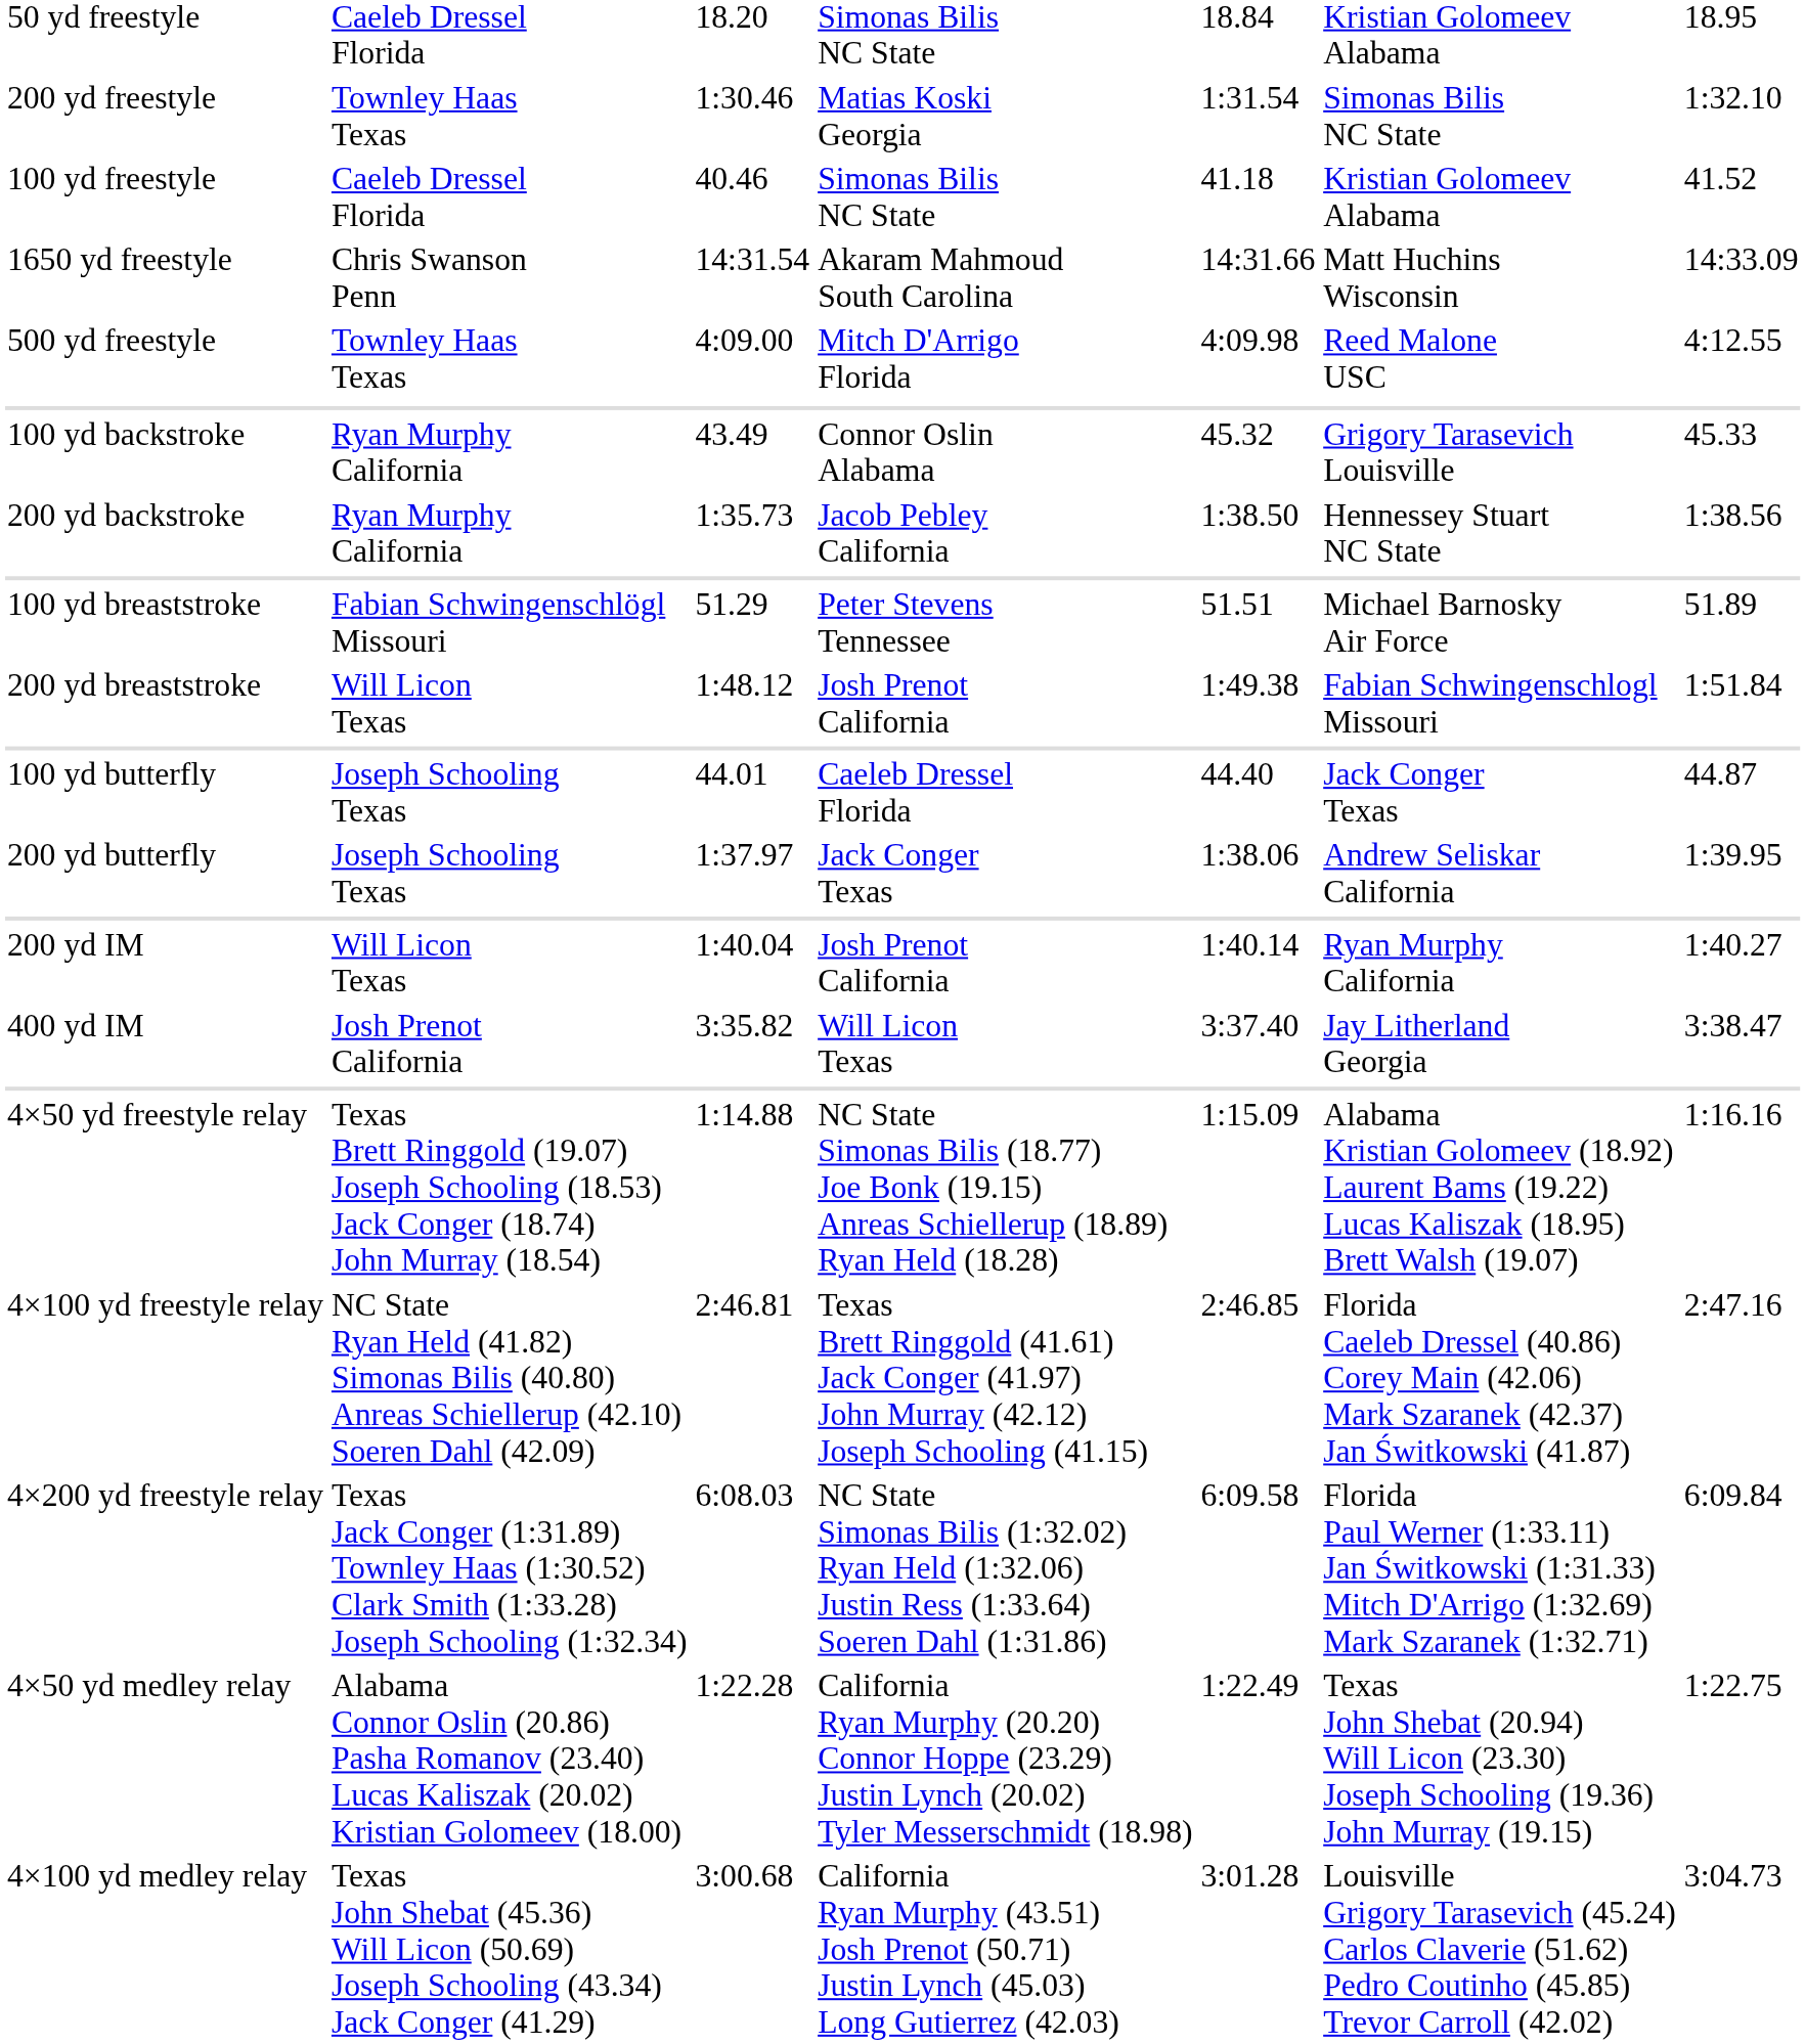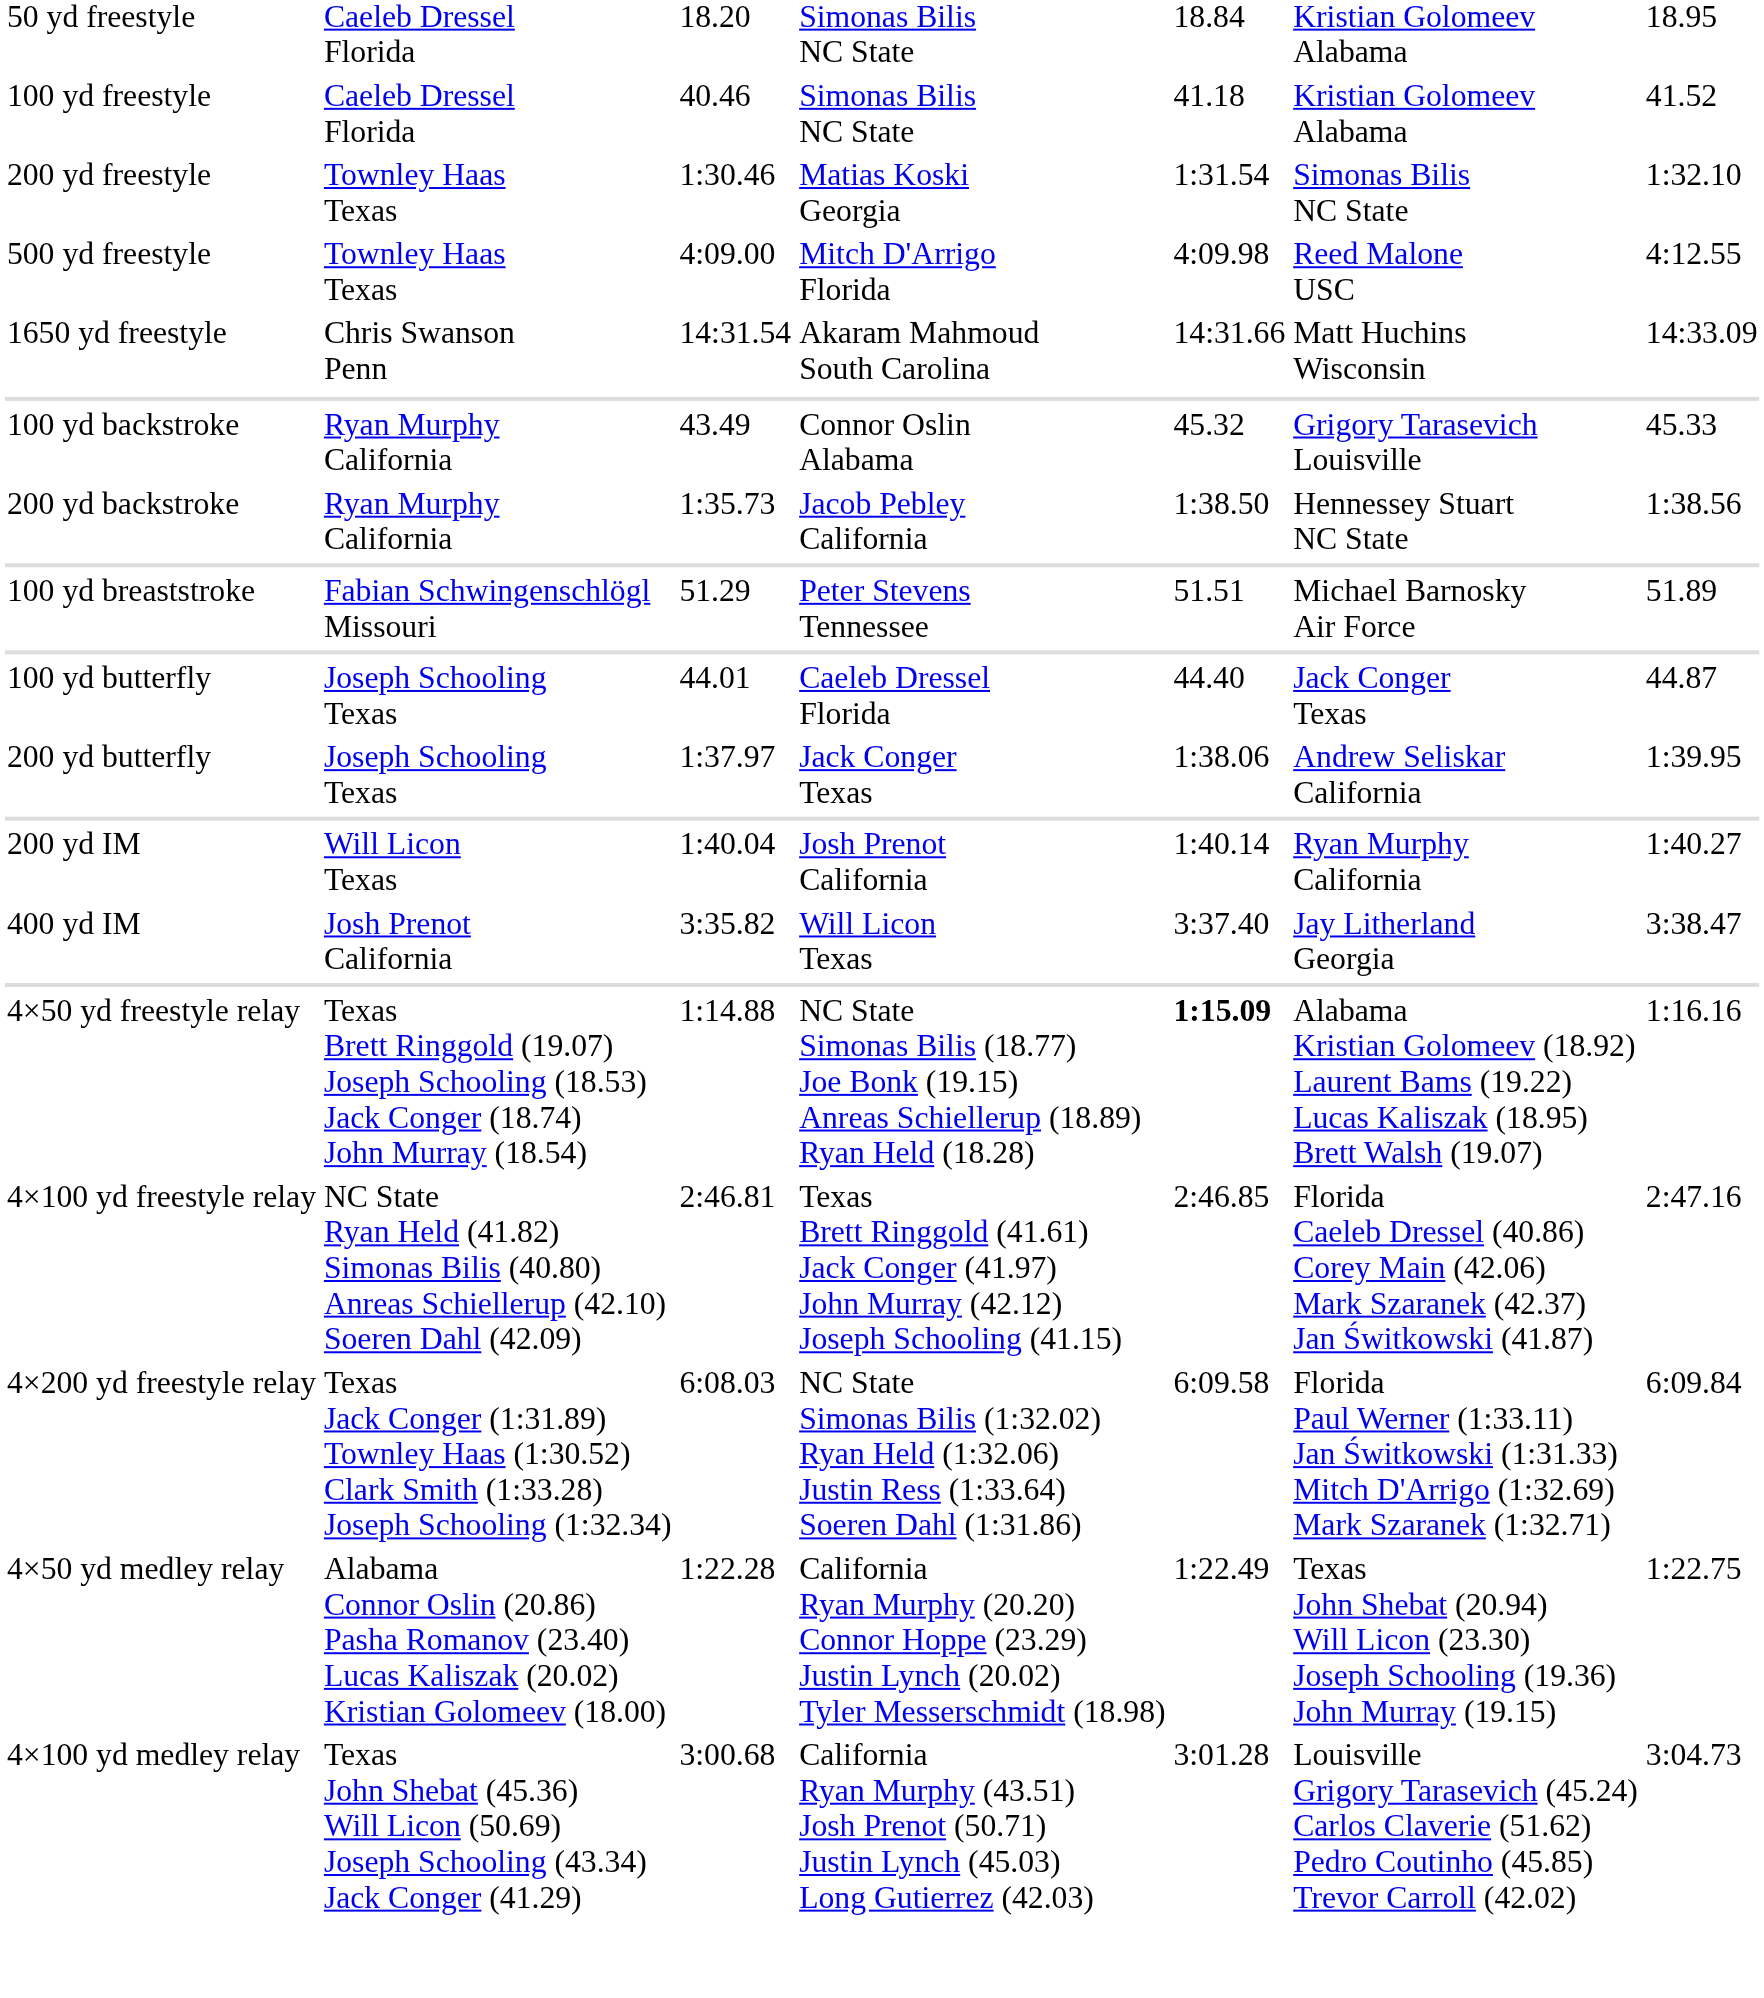 <table>
 <tr valign="top">
 <td>50 yd freestyle</td>
 <td><a href='#'>Caeleb Dressel</a><br>Florida</td>
 <td>18.20<br></td>
 <td><a href='#'>Simonas Bilis</a><br>NC State</td>
 <td>18.84<br></td>
 <td><a href='#'>Kristian Golomeev</a><br>Alabama</td>
 <td>18.95<br></td>
 </tr>
 <tr valign="top">
+<td>100 yd freestyle<br></td>
+<td><a href='#'>Caeleb Dressel</a><br>Florida</td>
+<td>40.46<br></td>
+<td><a href='#'>Simonas Bilis</a><br>NC State</td>
+<td>41.18<br></td>
+<td><a href='#'>Kristian Golomeev</a><br>Alabama</td>
+<td>41.52<br></td>
+</tr>
+<tr valign="top">
 <td>200 yd freestyle<br></td>
 <td><a href='#'>Townley Haas</a><br>Texas</td>
 <td>1:30.46<br></td>
 <td><a href='#'>Matias Koski</a><br>Georgia</td>
 <td>1:31.54<br></td>
 <td><a href='#'>Simonas Bilis</a><br>NC State</td>
 <td>1:32.10<br></td>
 </tr>
 <tr valign="top">
-<td>100 yd freestyle<br></td>
-<td><a href='#'>Caeleb Dressel</a><br>Florida</td>
-<td>40.46<br></td>
-<td><a href='#'>Simonas Bilis</a><br>NC State</td>
-<td>41.18<br></td>
-<td><a href='#'>Kristian Golomeev</a><br>Alabama</td>
-<td>41.52<br></td>
+<td>500 yd freestyle<br></td>
+<td><a href='#'>Townley Haas</a><br>Texas</td>
+<td>4:09.00<br></td>
+<td><a href='#'>Mitch D'Arrigo</a><br>Florida</td>
+<td>4:09.98<br></td>
+<td><a href='#'>Reed Malone</a><br> USC</td>
+<td>4:12.55<br></td>
 </tr>
 <tr valign="top">
 <td>1650 yd freestyle<br></td>
 <td>Chris Swanson<br>Penn</td>
 <td>14:31.54<br></td>
 <td>Akaram Mahmoud<br>South Carolina</td>
 <td>14:31.66<br></td>
 <td>Matt Huchins<br>Wisconsin</td>
 <td>14:33.09<br></td>
-</tr>
-<tr valign="top">
-<td>500 yd freestyle<br></td>
-<td><a href='#'>Townley Haas</a><br>Texas</td>
-<td>4:09.00<br></td>
-<td><a href='#'>Mitch D'Arrigo</a><br>Florida</td>
-<td>4:09.98<br></td>
-<td><a href='#'>Reed Malone</a><br> USC</td>
-<td>4:12.55<br></td>
 </tr>
 <tr valign="top">
 </tr>
 <tr bgcolor=#DDDDDD>
 <td colspan=7></td>
 </tr>
 <tr valign="top">
 <td>100 yd backstroke<br></td>
 <td><a href='#'>Ryan Murphy</a><br>California</td>
 <td>43.49<br></td>
 <td>Connor Oslin<br>Alabama</td>
 <td>45.32<br></td>
 <td><a href='#'>Grigory Tarasevich</a><br>Louisville</td>
 <td>45.33<br></td>
 </tr>
 <tr valign="top">
 <td>200 yd backstroke<br></td>
 <td><a href='#'>Ryan Murphy</a><br>California</td>
 <td>1:35.73<br></td>
 <td><a href='#'>Jacob Pebley</a><br>California</td>
 <td>1:38.50<br></td>
 <td>Hennessey Stuart<br>NC State</td>
 <td>1:38.56<br></td>
 </tr>
 <tr bgcolor=#DDDDDD>
 <td colspan=7></td>
 </tr>
 <tr valign="top">
 <td>100 yd breaststroke<br></td>
 <td><a href='#'>Fabian Schwingenschlögl</a><br>Missouri</td>
 <td>51.29<br></td>
 <td><a href='#'>Peter Stevens</a><br>Tennessee</td>
 <td>51.51<br></td>
 <td>Michael Barnosky<br>Air Force</td>
 <td>51.89<br></td>
-</tr>
-<tr valign="top">
-<td>200 yd breaststroke<br></td>
-<td><a href='#'>Will Licon</a><br>Texas</td>
-<td>1:48.12<br></td>
-<td><a href='#'>Josh Prenot</a><br>California</td>
-<td>1:49.38<br></td>
-<td><a href='#'>Fabian Schwingenschlogl</a><br>Missouri</td>
-<td>1:51.84<br></td>
 </tr>
 <tr bgcolor=#DDDDDD>
 <td colspan=7></td>
 </tr>
 <tr valign="top">
 <td>100 yd butterfly<br></td>
 <td><a href='#'>Joseph Schooling</a><br>Texas</td>
 <td>44.01<br></td>
 <td><a href='#'>Caeleb Dressel</a><br>Florida</td>
 <td>44.40<br></td>
 <td><a href='#'>Jack Conger</a><br>Texas</td>
 <td>44.87<br></td>
 </tr>
 <tr valign="top">
 <td>200 yd butterfly<br></td>
 <td><a href='#'>Joseph Schooling</a><br>Texas</td>
 <td>1:37.97<br></td>
 <td><a href='#'>Jack Conger</a><br>Texas</td>
 <td>1:38.06<br></td>
 <td><a href='#'>Andrew Seliskar</a><br>California</td>
 <td>1:39.95<br></td>
 </tr>
 <tr bgcolor=#DDDDDD>
 <td colspan=7></td>
 </tr>
 <tr valign="top">
 <td>200 yd IM<br></td>
 <td><a href='#'>Will Licon</a><br>Texas</td>
 <td>1:40.04<br></td>
 <td><a href='#'>Josh Prenot</a><br>California</td>
 <td>1:40.14<br></td>
 <td><a href='#'>Ryan Murphy</a><br>California</td>
 <td>1:40.27<br></td>
 </tr>
 <tr valign="top">
 <td>400 yd IM<br></td>
 <td><a href='#'>Josh Prenot</a><br>California</td>
 <td>3:35.82<br></td>
 <td><a href='#'>Will Licon</a><br>Texas</td>
 <td>3:37.40<br></td>
 <td><a href='#'>Jay Litherland</a><br>Georgia</td>
 <td>3:38.47<br></td>
 </tr>
 <tr bgcolor=#DDDDDD>
 <td colspan=7></td>
 </tr>
 <tr valign="top">
 <td>4×50 yd freestyle relay</td>
 <td>Texas<br><a href='#'>Brett Ringgold</a> (19.07)<br><a href='#'>Joseph Schooling</a> (18.53)<br><a href='#'>Jack Conger</a> (18.74)<br><a href='#'>John Murray</a> (18.54)</td>
 <td>1:14.88<br></td>
 <td>NC State<br><a href='#'>Simonas Bilis</a> (18.77)<br><a href='#'>Joe Bonk</a> (19.15)<br><a href='#'>Anreas Schiellerup</a> (18.89)<br><a href='#'>Ryan Held</a> (18.28)</td>
-<td>1:15.09<br></td>
+<td><strong>1:15.09<br></strong></td>
 <td>Alabama<br><a href='#'>Kristian Golomeev</a> (18.92)<br><a href='#'>Laurent Bams</a> (19.22)<br><a href='#'>Lucas Kaliszak</a> (18.95)<br><a href='#'>Brett Walsh</a> (19.07)</td>
 <td>1:16.16<br></td>
 </tr>
 <tr valign="top">
 <td>4×100 yd freestyle relay</td>
 <td>NC State<br><a href='#'>Ryan Held</a> (41.82)<br><a href='#'>Simonas Bilis</a> (40.80)<br><a href='#'>Anreas Schiellerup</a> (42.10)<br><a href='#'>Soeren Dahl</a> (42.09)</td>
 <td>2:46.81<br></td>
 <td>Texas<br><a href='#'>Brett Ringgold</a> (41.61)<br><a href='#'>Jack Conger</a> (41.97)<br><a href='#'>John Murray</a> (42.12)<br><a href='#'>Joseph Schooling</a> (41.15)</td>
 <td>2:46.85<br></td>
 <td>Florida<br><a href='#'>Caeleb Dressel</a> (40.86)<br><a href='#'>Corey Main</a> (42.06)<br><a href='#'>Mark Szaranek</a> (42.37)<br><a href='#'>Jan Świtkowski</a> (41.87)</td>
 <td>2:47.16<br></td>
 </tr>
 <tr valign="top">
 <td>4×200 yd freestyle relay</td>
 <td>Texas<br><a href='#'>Jack Conger</a> (1:31.89)<br><a href='#'>Townley Haas</a> (1:30.52)<br><a href='#'>Clark Smith</a> (1:33.28)<br><a href='#'>Joseph Schooling</a> (1:32.34)</td>
 <td>6:08.03<br></td>
 <td>NC State<br><a href='#'>Simonas Bilis</a> (1:32.02)<br><a href='#'>Ryan Held</a> (1:32.06)<br><a href='#'>Justin Ress</a> (1:33.64)<br><a href='#'>Soeren Dahl</a> (1:31.86)</td>
 <td>6:09.58<br></td>
 <td>Florida<br><a href='#'>Paul Werner</a> (1:33.11)<br><a href='#'>Jan Świtkowski</a> (1:31.33)<br><a href='#'>Mitch D'Arrigo</a> (1:32.69)<br><a href='#'>Mark Szaranek</a> (1:32.71)</td>
 <td>6:09.84<br></td>
 </tr>
 <tr valign="top">
 <td>4×50 yd medley relay</td>
 <td>Alabama<br><a href='#'>Connor Oslin</a> (20.86)<br><a href='#'>Pasha Romanov</a> (23.40)<br><a href='#'>Lucas Kaliszak</a> (20.02)<br><a href='#'>Kristian Golomeev</a> (18.00)</td>
 <td>1:22.28<br></td>
 <td>California<br><a href='#'>Ryan Murphy</a> (20.20)<br><a href='#'>Connor Hoppe</a> (23.29)<br><a href='#'>Justin Lynch</a> (20.02)<br><a href='#'>Tyler Messerschmidt</a> (18.98)</td>
 <td>1:22.49<br></td>
 <td>Texas<br><a href='#'>John Shebat</a> (20.94)<br><a href='#'>Will Licon</a> (23.30)<br><a href='#'>Joseph Schooling</a> (19.36)<br><a href='#'>John Murray</a> (19.15)</td>
 <td>1:22.75<br></td>
 </tr>
 <tr valign="top">
 <td>4×100 yd medley relay</td>
 <td>Texas<br><a href='#'>John Shebat</a> (45.36)<br><a href='#'>Will Licon</a> (50.69)<br><a href='#'>Joseph Schooling</a> (43.34)<br><a href='#'>Jack Conger</a> (41.29)</td>
 <td>3:00.68<br></td>
 <td>California<br><a href='#'>Ryan Murphy</a> (43.51)<br><a href='#'>Josh Prenot</a> (50.71)<br><a href='#'>Justin Lynch</a> (45.03)<br><a href='#'>Long Gutierrez</a> (42.03)</td>
 <td>3:01.28<br></td>
 <td>Louisville<br><a href='#'>Grigory Tarasevich</a> (45.24)<br><a href='#'>Carlos Claverie</a> (51.62)<br><a href='#'>Pedro Coutinho</a> (45.85)<br><a href='#'>Trevor Carroll</a> (42.02)</td>
 <td>3:04.73<br></td>
 </tr>
 </table>
